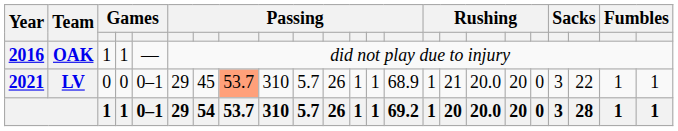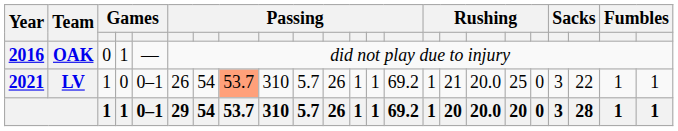 <table class="wikitable" style="text-align:center;">
 <tr>
 <th rowspan="2">Year</th>
 <th rowspan="2">Team</th>
 <th colspan="3">Games</th>
 <th colspan="9">Passing</th>
 <th colspan="5">Rushing</th>
 <th colspan="2">Sacks</th>
 <th colspan="2">Fumbles</th>
 </tr>
 <tr>
 <th></th>
 <th></th>
 <th></th>
 <th></th>
 <th></th>
 <th></th>
 <th></th>
 <th></th>
 <th></th>
 <th></th>
 <th></th>
 <th></th>
 <th></th>
 <th></th>
 <th></th>
 <th></th>
 <th></th>
 <th></th>
 <th></th>
 <th></th>
 <th></th>
 </tr>
 <tr>
 <th><a href='#'>2016</a></th>
 <th><a href='#'>OAK</a></th>
-<td>1</td>
+<td>0</td>
 <td>1</td>
 <td>—</td>
 <td colspan="18"><em>did not play due to injury</em></td>
 </tr>
 <tr>
 <th><a href='#'>2021</a></th>
 <th><a href='#'>LV</a></th>
-<td>0</td>
+<td>1</td>
 <td>0</td>
 <td>0–1</td>
-<td>29</td>
-<td>45</td>
+<td>26</td>
+<td>54</td>
 <td style="background: lightsalmon;">53.7</td>
 <td>310</td>
 <td>5.7</td>
 <td>26</td>
 <td>1</td>
 <td>1</td>
-<td>68.9</td>
+<td>69.2</td>
 <td>1</td>
 <td>21</td>
 <td>20.0</td>
-<td>20</td>
+<td>25</td>
 <td>0</td>
 <td>3</td>
 <td>22</td>
 <td>1</td>
 <td>1</td>
 </tr>
 <tr>
 <th colspan="2"></th>
 <th>1</th>
 <th>1</th>
 <th>0–1</th>
 <th>29</th>
 <th>54</th>
 <th>53.7</th>
 <th>310</th>
 <th>5.7</th>
 <th>26</th>
 <th>1</th>
 <th>1</th>
 <th>69.2</th>
 <th>1</th>
 <th>20</th>
 <th>20.0</th>
 <th>20</th>
 <th>0</th>
 <th>3</th>
 <th>28</th>
 <th>1</th>
 <th>1</th>
 </tr>
 </table>
